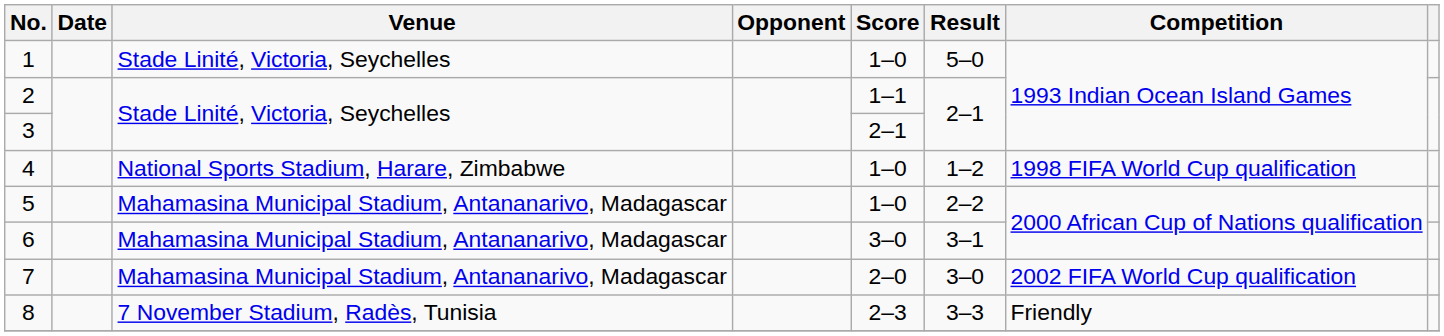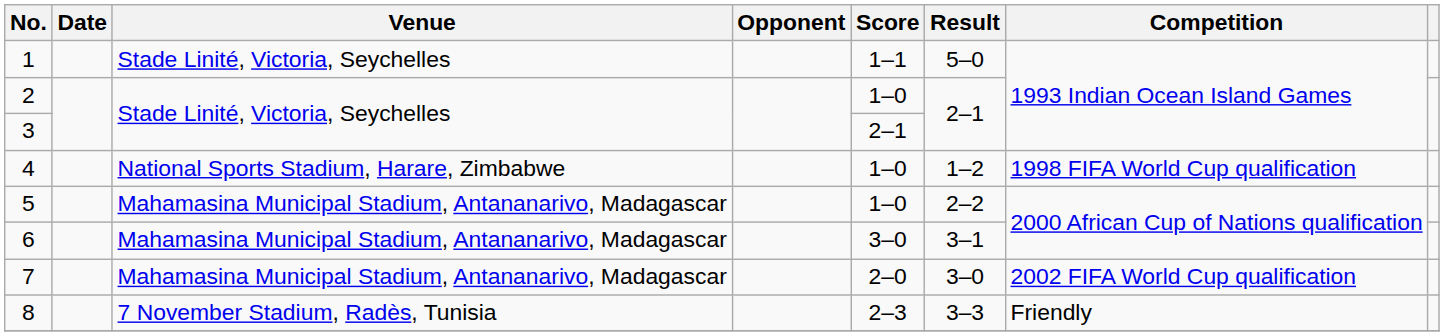 <table class="wikitable sortable">
 <tr>
 <th scope="col">No.</th>
 <th scope="col">Date</th>
 <th scope="col">Venue</th>
 <th scope="col">Opponent</th>
 <th scope="col">Score</th>
 <th scope="col">Result</th>
 <th scope="col">Competition</th>
 <th scope="col" class="unsortable"></th>
 </tr>
 <tr>
 <td align="center">1</td>
 <td></td>
 <td><a href='#'>Stade Linité</a>, <a href='#'>Victoria</a>, Seychelles</td>
 <td></td>
-<td align="center">1–0</td>
+<td align="center">1–1</td>
 <td align="center">5–0</td>
 <td rowspan=3><a href='#'>1993 Indian Ocean Island Games</a></td>
 <td></td>
 </tr>
 <tr>
 <td align="center">2</td>
 <td rowspan=2></td>
 <td rowspan=2><a href='#'>Stade Linité</a>, <a href='#'>Victoria</a>, Seychelles</td>
 <td rowspan=2></td>
-<td align="center">1–1</td>
+<td align="center">1–0</td>
 <td align="center" rowspan=2>2–1</td>
 <td rowspan=2></td>
 </tr>
 <tr>
 <td align="center">3</td>
 <td align="center">2–1</td>
 </tr>
 <tr>
 <td align="center">4</td>
 <td></td>
 <td><a href='#'>National Sports Stadium</a>, <a href='#'>Harare</a>, Zimbabwe</td>
 <td></td>
 <td align="center">1–0</td>
 <td align="center">1–2</td>
 <td><a href='#'>1998 FIFA World Cup qualification</a></td>
 <td></td>
 </tr>
 <tr>
 <td align="center">5</td>
 <td></td>
 <td><a href='#'>Mahamasina Municipal Stadium</a>, <a href='#'>Antananarivo</a>, Madagascar</td>
 <td></td>
 <td align="center">1–0</td>
 <td align="center">2–2</td>
 <td rowspan=2><a href='#'>2000 African Cup of Nations qualification</a></td>
 <td></td>
 </tr>
 <tr>
 <td align="center">6</td>
 <td></td>
 <td><a href='#'>Mahamasina Municipal Stadium</a>, <a href='#'>Antananarivo</a>, Madagascar</td>
 <td></td>
 <td align="center">3–0</td>
 <td align="center">3–1</td>
 <td></td>
 </tr>
 <tr>
 <td align="center">7</td>
 <td></td>
 <td><a href='#'>Mahamasina Municipal Stadium</a>, <a href='#'>Antananarivo</a>, Madagascar</td>
 <td></td>
 <td align="center">2–0</td>
 <td align="center">3–0</td>
 <td><a href='#'>2002 FIFA World Cup qualification</a></td>
 <td></td>
 </tr>
 <tr>
 <td align="center">8</td>
 <td></td>
 <td><a href='#'>7 November Stadium</a>, <a href='#'>Radès</a>, Tunisia</td>
 <td></td>
 <td align="center">2–3</td>
 <td align="center">3–3</td>
 <td>Friendly</td>
 <td></td>
 </tr>
 <tr>
 </tr>
 </table>
